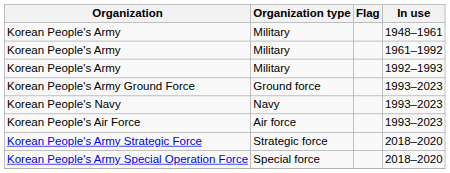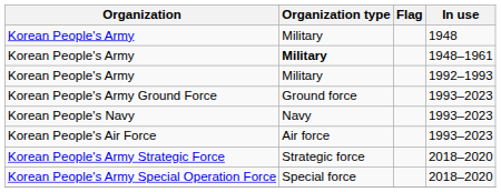 <table class="wikitable">
 <tr>
 <th>Organization</th>
 <th>Organization type</th>
 <th>Flag</th>
 <th>In use</th>
 </tr>
 <tr>
-<td>Korean People's Army</td>
+<td><a href='#'>Korean People's Army</a></td>
 <td>Military</td>
 <td></td>
-<td>1948–1961</td>
+<td>1948</td>
 </tr>
 <tr>
 <td>Korean People's Army</td>
-<td>Military</td>
+<td><strong>Military</strong></td>
 <td></td>
-<td>1961–1992</td>
+<td>1948–1961</td>
 </tr>
 <tr>
 <td>Korean People's Army</td>
 <td>Military</td>
 <td></td>
 <td>1992–1993</td>
 </tr>
 <tr>
 <td>Korean People's Army Ground Force</td>
 <td>Ground force</td>
 <td></td>
 <td>1993–2023</td>
 </tr>
 <tr>
 <td>Korean People's Navy</td>
 <td>Navy</td>
 <td></td>
 <td>1993–2023</td>
 </tr>
 <tr>
 <td>Korean People's Air Force</td>
 <td>Air force</td>
 <td></td>
 <td>1993–2023</td>
 </tr>
 <tr>
 <td><a href='#'>Korean People's Army Strategic Force</a></td>
 <td>Strategic force</td>
 <td></td>
 <td>2018–2020</td>
 </tr>
 <tr>
 <td><a href='#'>Korean People's Army Special Operation Force</a></td>
 <td>Special force</td>
 <td></td>
 <td>2018–2020</td>
 </tr>
 <tr>
 </tr>
 </table>
